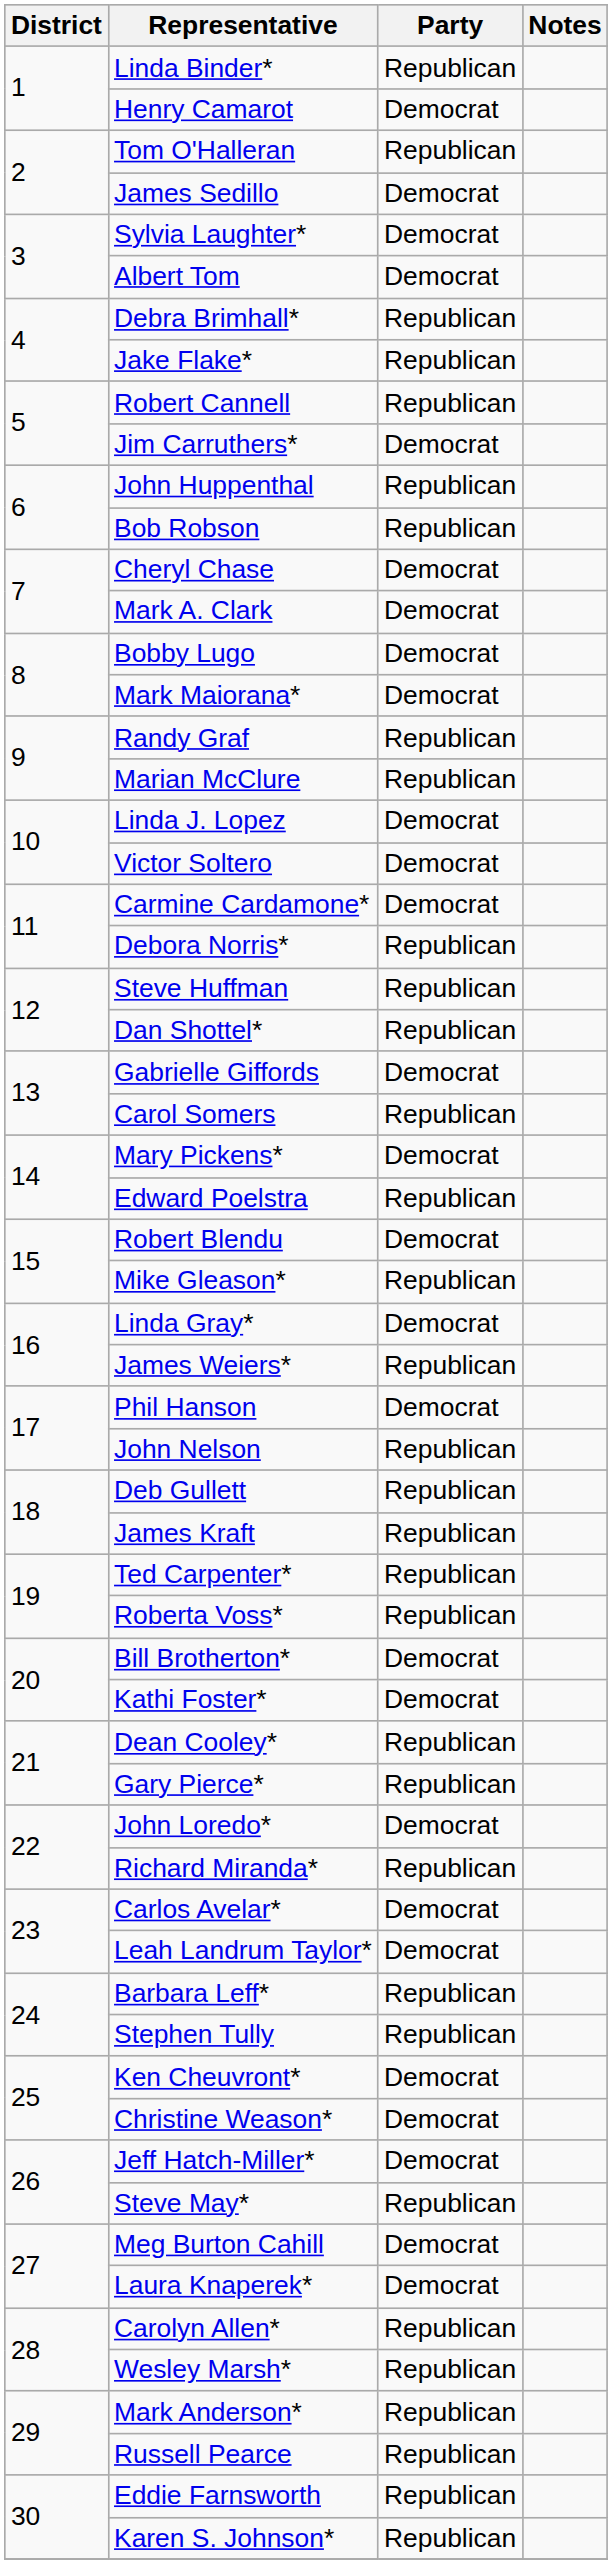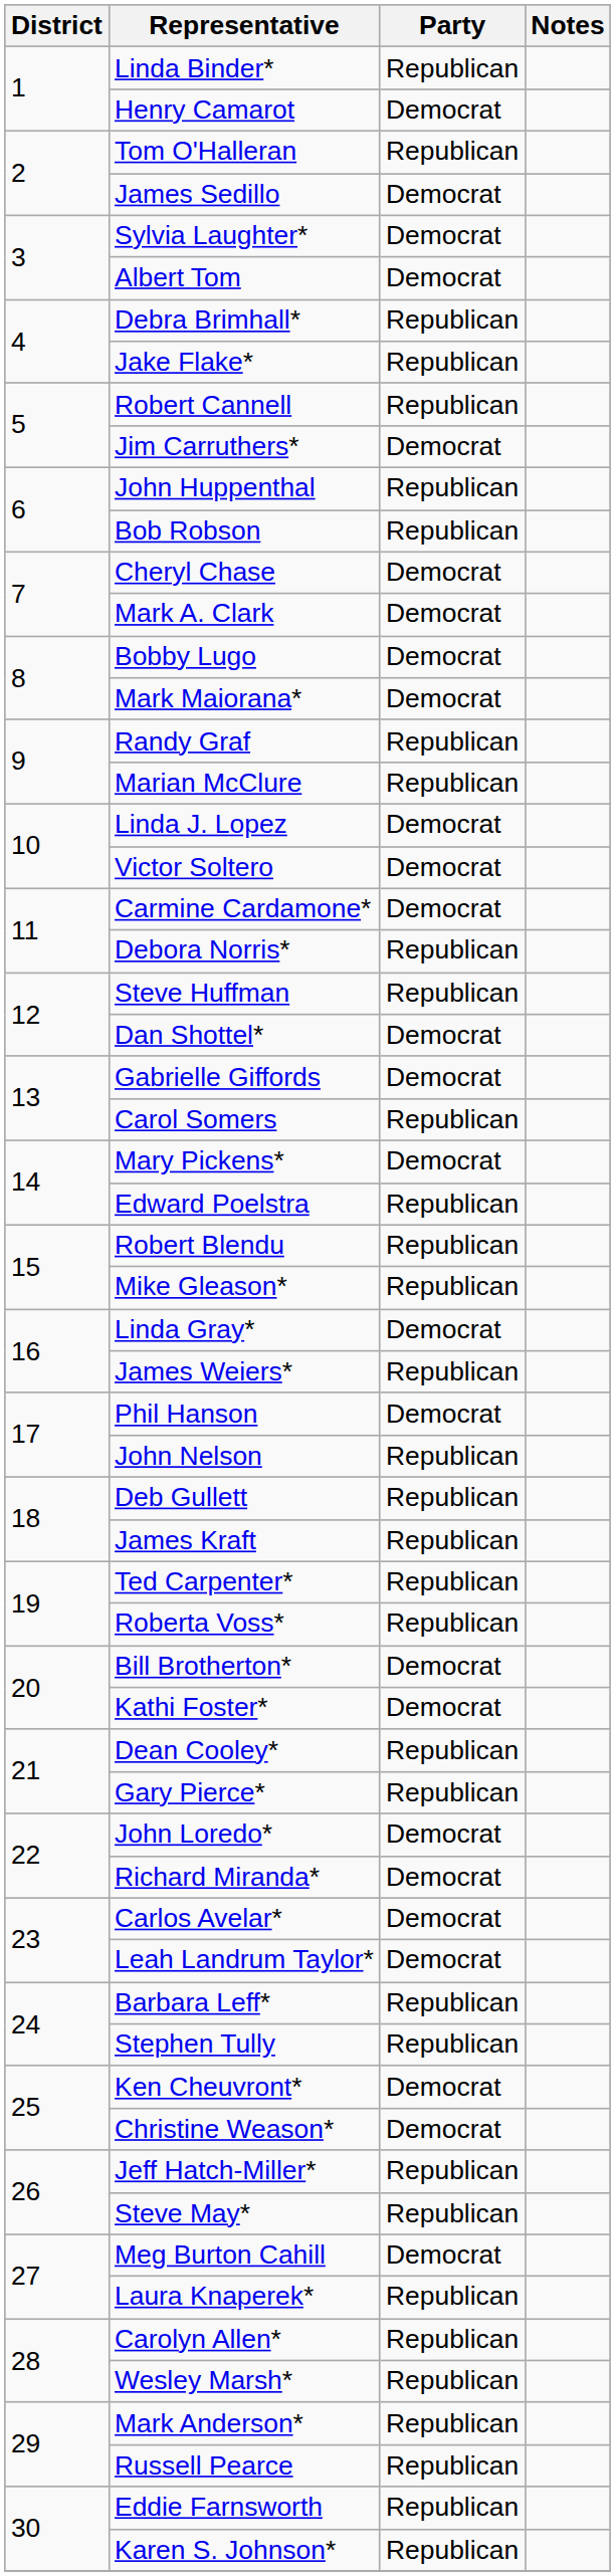 <table class="wikitable">
 <tr>
 <th>District</th>
 <th>Representative</th>
 <th>Party</th>
 <th>Notes</th>
 </tr>
 <tr>
 <td rowspan="2">1</td>
 <td><a href='#'>Linda Binder</a>*</td>
 <td>Republican</td>
 <td></td>
 </tr>
 <tr>
 <td><a href='#'>Henry Camarot</a></td>
 <td>Democrat</td>
 <td></td>
 </tr>
 <tr>
 <td rowspan="2">2</td>
 <td><a href='#'>Tom O'Halleran</a></td>
 <td>Republican</td>
 <td></td>
 </tr>
 <tr>
 <td><a href='#'>James Sedillo</a></td>
 <td>Democrat</td>
 <td></td>
 </tr>
 <tr>
 <td rowspan="2">3</td>
 <td><a href='#'>Sylvia Laughter</a>*</td>
 <td>Democrat</td>
 <td></td>
 </tr>
 <tr>
 <td><a href='#'>Albert Tom</a></td>
 <td>Democrat</td>
 <td></td>
 </tr>
 <tr>
 <td rowspan="2">4</td>
 <td><a href='#'>Debra Brimhall</a>*</td>
 <td>Republican</td>
 <td></td>
 </tr>
 <tr>
 <td><a href='#'>Jake Flake</a>*</td>
 <td>Republican</td>
 <td></td>
 </tr>
 <tr>
 <td rowspan="2">5</td>
 <td><a href='#'>Robert Cannell</a></td>
 <td>Republican</td>
 <td></td>
 </tr>
 <tr>
 <td><a href='#'>Jim Carruthers</a>*</td>
 <td>Democrat</td>
 <td></td>
 </tr>
 <tr>
 <td rowspan="2">6</td>
 <td><a href='#'>John Huppenthal</a></td>
 <td>Republican</td>
 <td></td>
 </tr>
 <tr>
 <td><a href='#'>Bob Robson</a></td>
 <td>Republican</td>
 <td></td>
 </tr>
 <tr>
 <td rowspan="2">7</td>
 <td><a href='#'>Cheryl Chase</a></td>
 <td>Democrat</td>
 <td></td>
 </tr>
 <tr>
 <td><a href='#'>Mark A. Clark</a></td>
 <td>Democrat</td>
 <td></td>
 </tr>
 <tr>
 <td rowspan="2">8</td>
 <td><a href='#'>Bobby Lugo</a></td>
 <td>Democrat</td>
 <td></td>
 </tr>
 <tr>
 <td><a href='#'>Mark Maiorana</a>*</td>
 <td>Democrat</td>
 <td></td>
 </tr>
 <tr>
 <td rowspan="2">9</td>
 <td><a href='#'>Randy Graf</a></td>
 <td>Republican</td>
 <td></td>
 </tr>
 <tr>
 <td><a href='#'>Marian McClure</a></td>
 <td>Republican</td>
 <td></td>
 </tr>
 <tr>
 <td rowspan="2">10</td>
 <td><a href='#'>Linda J. Lopez</a></td>
 <td>Democrat</td>
 <td></td>
 </tr>
 <tr>
 <td><a href='#'>Victor Soltero</a></td>
 <td>Democrat</td>
 <td></td>
 </tr>
 <tr>
 <td rowspan="2">11</td>
 <td><a href='#'>Carmine Cardamone</a>*</td>
 <td>Democrat</td>
 <td></td>
 </tr>
 <tr>
 <td><a href='#'>Debora Norris</a>*</td>
 <td>Republican</td>
 <td></td>
 </tr>
 <tr>
 <td rowspan="2">12</td>
 <td><a href='#'>Steve Huffman</a></td>
 <td>Republican</td>
 <td></td>
 </tr>
 <tr>
 <td><a href='#'>Dan Shottel</a>*</td>
-<td>Republican</td>
+<td>Democrat</td>
 <td></td>
 </tr>
 <tr>
 <td rowspan="2">13</td>
 <td><a href='#'>Gabrielle Giffords</a></td>
 <td>Democrat</td>
 <td></td>
 </tr>
 <tr>
 <td><a href='#'>Carol Somers</a></td>
 <td>Republican</td>
 <td></td>
 </tr>
 <tr>
 <td rowspan="2">14</td>
 <td><a href='#'>Mary Pickens</a>*</td>
 <td>Democrat</td>
 <td></td>
 </tr>
 <tr>
 <td><a href='#'>Edward Poelstra</a></td>
 <td>Republican</td>
 <td></td>
 </tr>
 <tr>
 <td rowspan="2">15</td>
 <td><a href='#'>Robert Blendu</a></td>
-<td>Democrat</td>
+<td>Republican</td>
 <td></td>
 </tr>
 <tr>
 <td><a href='#'>Mike Gleason</a>*</td>
 <td>Republican</td>
 <td></td>
 </tr>
 <tr>
 <td rowspan="2">16</td>
 <td><a href='#'>Linda Gray</a>*</td>
 <td>Democrat</td>
 <td></td>
 </tr>
 <tr>
 <td><a href='#'>James Weiers</a>*</td>
 <td>Republican</td>
 <td></td>
 </tr>
 <tr>
 <td rowspan="2">17</td>
 <td><a href='#'>Phil Hanson</a></td>
 <td>Democrat</td>
 <td></td>
 </tr>
 <tr>
 <td><a href='#'>John Nelson</a></td>
 <td>Republican</td>
 <td></td>
 </tr>
 <tr>
 <td rowspan="2">18</td>
 <td><a href='#'>Deb Gullett</a></td>
 <td>Republican</td>
 <td></td>
 </tr>
 <tr>
 <td><a href='#'>James Kraft</a></td>
 <td>Republican</td>
 <td></td>
 </tr>
 <tr>
 <td rowspan="2">19</td>
 <td><a href='#'>Ted Carpenter</a>*</td>
 <td>Republican</td>
 <td></td>
 </tr>
 <tr>
 <td><a href='#'>Roberta Voss</a>*</td>
 <td>Republican</td>
 <td></td>
 </tr>
 <tr>
 <td rowspan="2">20</td>
 <td><a href='#'>Bill Brotherton</a>*</td>
 <td>Democrat</td>
 <td></td>
 </tr>
 <tr>
 <td><a href='#'>Kathi Foster</a>*</td>
 <td>Democrat</td>
 <td></td>
 </tr>
 <tr>
 <td rowspan="2">21</td>
 <td><a href='#'>Dean Cooley</a>*</td>
 <td>Republican</td>
 <td></td>
 </tr>
 <tr>
 <td><a href='#'>Gary Pierce</a>*</td>
 <td>Republican</td>
 <td></td>
 </tr>
 <tr>
 <td rowspan="2">22</td>
 <td><a href='#'>John Loredo</a>*</td>
 <td>Democrat</td>
 <td></td>
 </tr>
 <tr>
 <td><a href='#'>Richard Miranda</a>*</td>
-<td>Republican</td>
+<td>Democrat</td>
 <td></td>
 </tr>
 <tr>
 <td rowspan="2">23</td>
 <td><a href='#'>Carlos Avelar</a>*</td>
 <td>Democrat</td>
 <td></td>
 </tr>
 <tr>
 <td><a href='#'>Leah Landrum Taylor</a>*</td>
 <td>Democrat</td>
 <td></td>
 </tr>
 <tr>
 <td rowspan="2">24</td>
 <td><a href='#'>Barbara Leff</a>*</td>
 <td>Republican</td>
 <td></td>
 </tr>
 <tr>
 <td><a href='#'>Stephen Tully</a></td>
 <td>Republican</td>
 <td></td>
 </tr>
 <tr>
 <td rowspan="2">25</td>
 <td><a href='#'>Ken Cheuvront</a>*</td>
 <td>Democrat</td>
 <td></td>
 </tr>
 <tr>
 <td><a href='#'>Christine Weason</a>*</td>
 <td>Democrat</td>
 <td></td>
 </tr>
 <tr>
 <td rowspan="2">26</td>
 <td><a href='#'>Jeff Hatch-Miller</a>*</td>
-<td>Democrat</td>
+<td>Republican</td>
 <td></td>
 </tr>
 <tr>
 <td><a href='#'>Steve May</a>*</td>
 <td>Republican</td>
 <td></td>
 </tr>
 <tr>
 <td rowspan="2">27</td>
 <td><a href='#'>Meg Burton Cahill</a></td>
 <td>Democrat</td>
 <td></td>
 </tr>
 <tr>
 <td><a href='#'>Laura Knaperek</a>*</td>
-<td>Democrat</td>
+<td>Republican</td>
 <td></td>
 </tr>
 <tr>
 <td rowspan="2">28</td>
 <td><a href='#'>Carolyn Allen</a>*</td>
 <td>Republican</td>
 <td></td>
 </tr>
 <tr>
 <td><a href='#'>Wesley Marsh</a>*</td>
 <td>Republican</td>
 <td></td>
 </tr>
 <tr>
 <td rowspan="2">29</td>
 <td><a href='#'>Mark Anderson</a>*</td>
 <td>Republican</td>
 <td></td>
 </tr>
 <tr>
 <td><a href='#'>Russell Pearce</a></td>
 <td>Republican</td>
 <td></td>
 </tr>
 <tr>
 <td rowspan="2">30</td>
 <td><a href='#'>Eddie Farnsworth</a></td>
 <td>Republican</td>
 <td></td>
 </tr>
 <tr>
 <td><a href='#'>Karen S. Johnson</a>*</td>
 <td>Republican</td>
 <td></td>
 </tr>
 <tr>
 </tr>
 </table>
